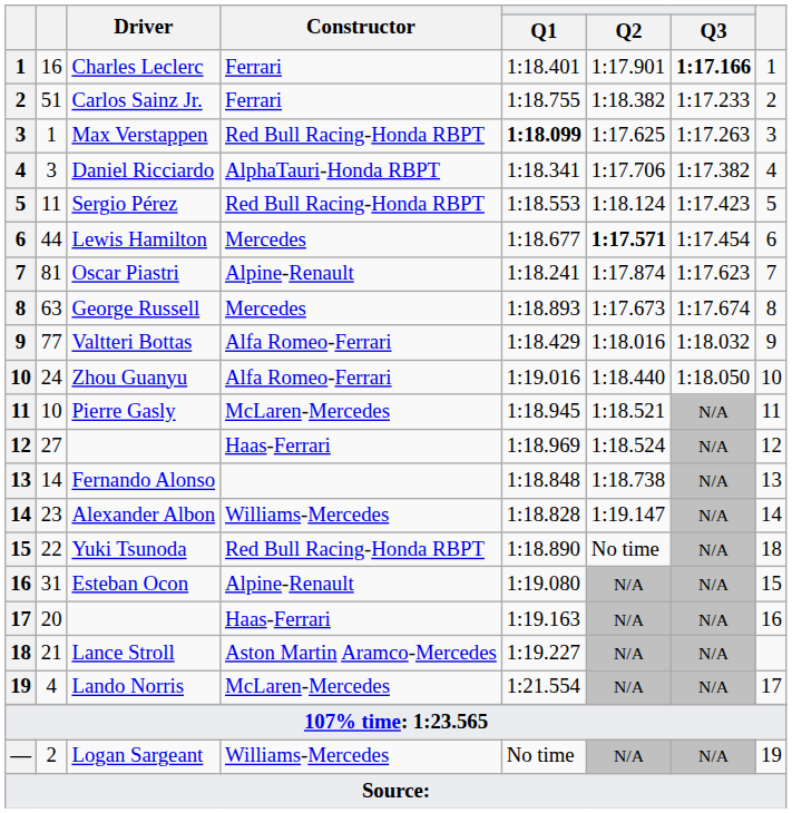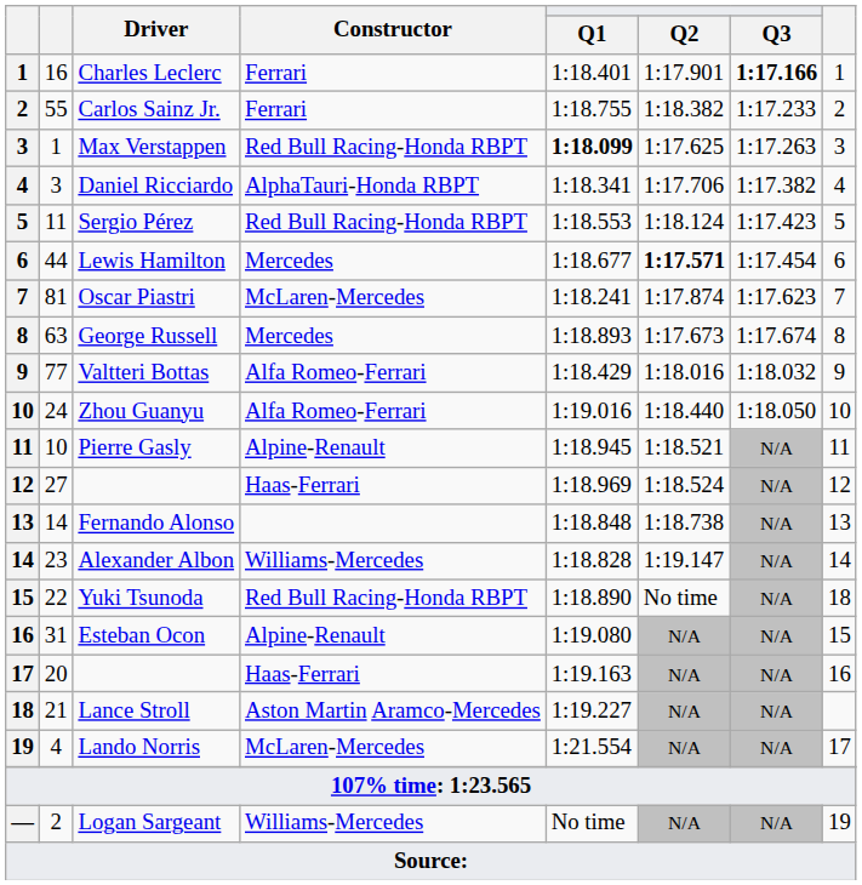 <table class="wikitable sortable" style="font-size: 85%;">
 <tr>
 <th rowspan="2"></th>
 <th rowspan="2"></th>
 <th rowspan="2">Driver</th>
 <th rowspan="2">Constructor</th>
 <th colspan="3" style="background:#eaecf0; text-align:center;"></th>
 <th rowspan="2"></th>
 </tr>
 <tr>
 <th scope="col">Q1</th>
 <th scope="col">Q2</th>
 <th scope="col">Q3</th>
 </tr>
 <tr>
 <th scope="row">1</th>
 <td align="center">16</td>
 <td data-sort-value="lec"> <a href='#'>Charles Leclerc</a></td>
 <td><a href='#'>Ferrari</a></td>
 <td>1:18.401</td>
 <td>1:17.901</td>
 <td><strong>1:17.166</strong></td>
 <td align="center">1</td>
 </tr>
 <tr>
 <th scope="row">2</th>
-<td align="center">51</td>
+<td align="center">55</td>
 <td data-sort-value="sai"> <a href='#'>Carlos Sainz Jr.</a></td>
 <td><a href='#'>Ferrari</a></td>
 <td>1:18.755</td>
 <td>1:18.382</td>
 <td>1:17.233</td>
 <td align="center">2</td>
 </tr>
 <tr>
 <th scope="row">3</th>
 <td align="center">1</td>
 <td data-sort-value="ver"> <a href='#'>Max Verstappen</a></td>
 <td><a href='#'>Red Bull Racing</a>-<a href='#'>Honda RBPT</a></td>
 <td><strong>1:18.099</strong></td>
 <td>1:17.625</td>
 <td>1:17.263</td>
 <td align="center">3</td>
 </tr>
 <tr>
 <th scope="row">4</th>
 <td align="center">3</td>
 <td data-sort-value="ric"> <a href='#'>Daniel Ricciardo</a></td>
 <td><a href='#'>AlphaTauri</a>-<a href='#'>Honda RBPT</a></td>
 <td>1:18.341</td>
 <td>1:17.706</td>
 <td>1:17.382</td>
 <td align="center">4</td>
 </tr>
 <tr>
 <th scope="row">5</th>
 <td align="center">11</td>
 <td data-sort-value="per"> <a href='#'>Sergio Pérez</a></td>
 <td><a href='#'>Red Bull Racing</a>-<a href='#'>Honda RBPT</a></td>
 <td>1:18.553</td>
 <td>1:18.124</td>
 <td>1:17.423</td>
 <td align="center">5</td>
 </tr>
 <tr>
 <th scope="row">6</th>
 <td align="center">44</td>
 <td data-sort-value="ham"> <a href='#'>Lewis Hamilton</a></td>
 <td><a href='#'>Mercedes</a></td>
 <td>1:18.677</td>
 <td><strong>1:17.571</strong></td>
 <td>1:17.454</td>
 <td align="center">6</td>
 </tr>
 <tr>
 <th scope="row">7</th>
 <td align="center">81</td>
 <td data-sort-value="pia"> <a href='#'>Oscar Piastri</a></td>
-<td><a href='#'>Alpine</a>-<a href='#'>Renault</a></td>
+<td><a href='#'>McLaren</a>-<a href='#'>Mercedes</a></td>
 <td>1:18.241</td>
 <td>1:17.874</td>
 <td>1:17.623</td>
 <td align="center">7</td>
 </tr>
 <tr>
 <th scope="row">8</th>
 <td align="center">63</td>
 <td data-sort-value="rus"> <a href='#'>George Russell</a></td>
 <td><a href='#'>Mercedes</a></td>
 <td>1:18.893</td>
 <td>1:17.673</td>
 <td>1:17.674</td>
 <td align="center">8</td>
 </tr>
 <tr>
 <th scope="row">9</th>
 <td align="center">77</td>
 <td data-sort-value="bot"> <a href='#'>Valtteri Bottas</a></td>
 <td><a href='#'>Alfa Romeo</a>-<a href='#'>Ferrari</a></td>
 <td>1:18.429</td>
 <td>1:18.016</td>
 <td>1:18.032</td>
 <td align="center">9</td>
 </tr>
 <tr>
 <th scope="row">10</th>
 <td align="center">24</td>
 <td data-sort-value="zho"> <a href='#'>Zhou Guanyu</a></td>
 <td><a href='#'>Alfa Romeo</a>-<a href='#'>Ferrari</a></td>
 <td>1:19.016</td>
 <td>1:18.440</td>
 <td>1:18.050</td>
 <td align="center">10</td>
 </tr>
 <tr>
 <th scope="row">11</th>
 <td align="center">10</td>
 <td data-sort-value="gas"> <a href='#'>Pierre Gasly</a></td>
-<td><a href='#'>McLaren</a>-<a href='#'>Mercedes</a></td>
+<td><a href='#'>Alpine</a>-<a href='#'>Renault</a></td>
 <td>1:18.945</td>
 <td>1:18.521</td>
 <td data-sort-value="12" align="center" style="background: silver"><small>N/A</small></td>
 <td align="center">11</td>
 </tr>
 <tr>
 <th scope="row">12</th>
 <td align="center">27</td>
 <td data-sort-value="hul"></td>
 <td><a href='#'>Haas</a>-<a href='#'>Ferrari</a></td>
 <td>1:18.969</td>
 <td>1:18.524</td>
 <td data-sort-value="20" align="center" style="background: silver"><small>N/A</small></td>
 <td align="center">12</td>
 </tr>
 <tr>
 <th scope="row">13</th>
 <td align="center">14</td>
 <td data-sort-value="alo"> <a href='#'>Fernando Alonso</a></td>
 <td></td>
 <td>1:18.848</td>
 <td>1:18.738</td>
 <td data-sort-value="20" align="center" style="background: silver"><small>N/A</small></td>
 <td align="center">13</td>
 </tr>
 <tr>
 <th scope="row">14</th>
 <td align="center">23</td>
 <td data-sort-value="alb"> <a href='#'>Alexander Albon</a></td>
 <td><a href='#'>Williams</a>-<a href='#'>Mercedes</a></td>
 <td>1:18.828</td>
 <td>1:19.147</td>
 <td data-sort-value="14" align="center" style="background: silver"><small>N/A</small></td>
 <td align="center">14</td>
 </tr>
 <tr>
 <th scope="row">15</th>
 <td align="center">22</td>
 <td data-sort-value="tsu"> <a href='#'>Yuki Tsunoda</a></td>
 <td><a href='#'>Red Bull Racing</a>-<a href='#'>Honda RBPT</a></td>
 <td>1:18.890</td>
 <td>No time</td>
 <td data-sort-value="14" align="center" style="background: silver"><small>N/A</small></td>
 <td align="center">18</td>
 </tr>
 <tr>
 <th scope="row">16</th>
 <td align="center">31</td>
 <td data-sort-value="oco"> <a href='#'>Esteban Ocon</a></td>
 <td><a href='#'>Alpine</a>-<a href='#'>Renault</a></td>
 <td>1:19.080</td>
 <td data-sort-value="18" align="center" style="background: silver"><small>N/A</small></td>
 <td data-sort-value="14" align="center" style="background: silver"><small>N/A</small></td>
 <td align="center">15</td>
 </tr>
 <tr>
 <th scope="row">17</th>
 <td align="center">20</td>
 <td data-sort-value="mag"></td>
 <td><a href='#'>Haas</a>-<a href='#'>Ferrari</a></td>
 <td>1:19.163</td>
 <td data-sort-value="18" align="center" style="background: silver"><small>N/A</small></td>
 <td data-sort-value="14" align="center" style="background: silver"><small>N/A</small></td>
 <td align="center">16</td>
 </tr>
 <tr>
 <th scope="row">18</th>
 <td align="center">21</td>
 <td data-sort-value="str"> <a href='#'>Lance Stroll</a></td>
 <td><a href='#'>Aston Martin</a> <a href='#'>Aramco</a>-<a href='#'>Mercedes</a></td>
 <td>1:19.227</td>
 <td data-sort-value="20" align="center" style="background: silver"><small>N/A</small></td>
 <td data-sort-value="20" align="center" style="background: silver"><small>N/A</small></td>
 <td data-sort-value="20" align="center"></td>
 </tr>
 <tr>
 <th scope="row">19</th>
 <td align="center">4</td>
 <td data-sort-value="nor"> <a href='#'>Lando Norris</a></td>
 <td><a href='#'>McLaren</a>-<a href='#'>Mercedes</a></td>
 <td>1:21.554</td>
 <td data-sort-value="18" align="center" style="background: silver"><small>N/A</small></td>
 <td data-sort-value="18" align="center" style="background: silver"><small>N/A</small></td>
 <td align="center">17</td>
 </tr>
 <tr>
 </tr>
 <tr class="sortbottom">
 <td colspan="8" style="background-color:#eaecf0;text-align:center"><strong><a href='#'>107% time</a>: 1:23.565</strong></td>
 </tr>
 <tr>
 <th scope="row">—</th>
 <td align="center">2</td>
 <td data-sort-value="sar"> <a href='#'>Logan Sargeant</a></td>
 <td><a href='#'>Williams</a>-<a href='#'>Mercedes</a></td>
 <td>No time</td>
 <td data-sort-value="18" align="center" style="background: silver"><small>N/A</small></td>
 <td data-sort-value="18" align="center" style="background: silver"><small>N/A</small></td>
 <td align="center">19</td>
 </tr>
 <tr class="sortbottom">
 <td colspan="8" style="background-color:#eaecf0;text-align:center"><strong>Source:</strong></td>
 </tr>
 </table>
